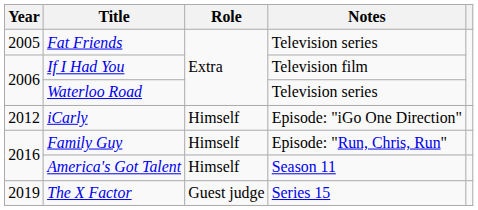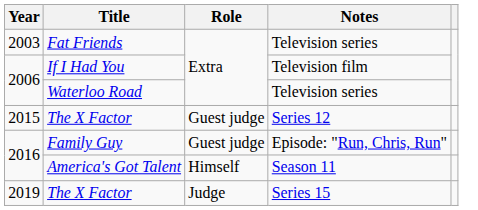 <table class="wikitable">
 <tr>
 <th>Year</th>
 <th>Title</th>
 <th>Role</th>
 <th>Notes</th>
 <th></th>
 </tr>
 <tr>
-<td>2005</td>
+<td>2003</td>
 <td><em><a href='#'>Fat Friends</a></em></td>
 <td rowspan="3">Extra</td>
 <td>Television series</td>
 <td rowspan="3"></td>
 </tr>
 <tr>
 <td rowspan="2">2006</td>
 <td><em><a href='#'>If I Had You</a></em></td>
 <td>Television film</td>
 </tr>
 <tr>
 <td><em><a href='#'>Waterloo Road</a></em></td>
 <td>Television series</td>
 </tr>
 <tr>
-<td>2012</td>
-<td><em><a href='#'>iCarly</a></em></td>
-<td>Himself</td>
-<td>Episode: "iGo One Direction"</td>
+<td>2015</td>
+<td><em><a href='#'>The X Factor</a></em></td>
+<td>Guest judge</td>
+<td><a href='#'>Series 12</a></td>
 <td></td>
 </tr>
 <tr>
 <td rowspan="2">2016</td>
 <td><em><a href='#'>Family Guy</a></em></td>
-<td>Himself</td>
+<td>Guest judge</td>
 <td>Episode: "<a href='#'>Run, Chris, Run</a>"</td>
 <td></td>
 </tr>
 <tr>
 <td><em><a href='#'>America's Got Talent</a></em></td>
 <td>Himself</td>
 <td><a href='#'>Season 11</a></td>
 <td></td>
 </tr>
 <tr>
 <td>2019</td>
 <td><em><a href='#'>The X Factor</a></em></td>
-<td>Guest judge</td>
+<td>Judge</td>
 <td><a href='#'>Series 15</a></td>
 <td></td>
 </tr>
 </table>
